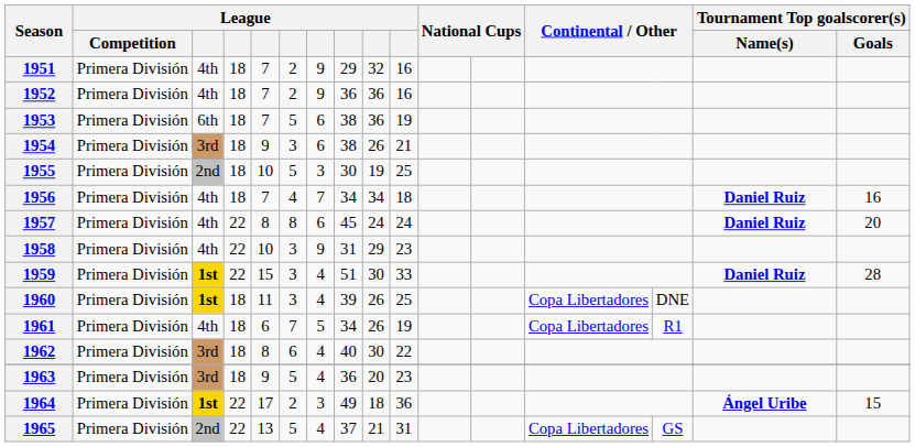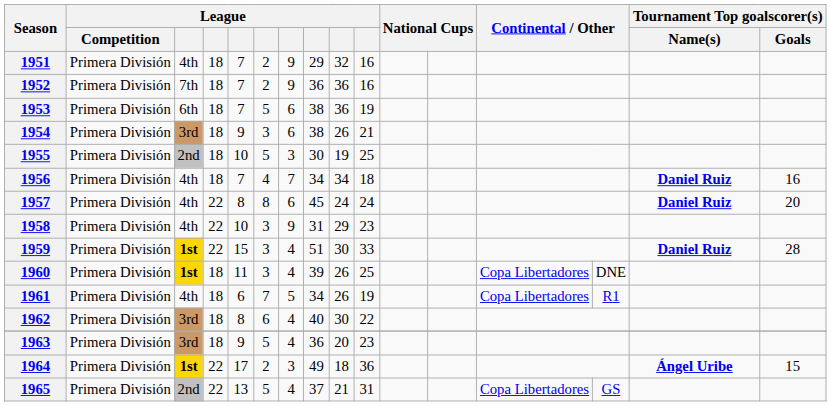 <table class="wikitable" style="text-align: center">
 <tr>
 <th width=60px rowspan=2>Season</th>
 <th colspan="9">League</th>
 <th rowspan=2 colspan=2>National Cups</th>
 <th rowspan=2 colspan=2><a href='#'>Continental</a> / Other</th>
 <th colspan=2>Tournament Top goalscorer(s)</th>
 </tr>
 <tr>
 <th>Competition</th>
 <th width="20"></th>
 <th width="20"></th>
 <th width="20"></th>
 <th width="20"></th>
 <th width="20"></th>
 <th width="20"></th>
 <th width="20"></th>
 <th width="20"></th>
 <th>Name(s)</th>
 <th>Goals</th>
 </tr>
 <tr>
 <th><a href='#'>1951</a></th>
 <td>Primera División</td>
 <td>4th</td>
 <td>18</td>
 <td>7</td>
 <td>2</td>
 <td>9</td>
 <td>29</td>
 <td>32</td>
 <td>16</td>
 <td></td>
 <td></td>
 <td colspan=2></td>
 <td></td>
 <td></td>
 </tr>
 <tr>
 <th><a href='#'>1952</a></th>
 <td>Primera División</td>
-<td>4th</td>
+<td>7th</td>
 <td>18</td>
 <td>7</td>
 <td>2</td>
 <td>9</td>
 <td>36</td>
 <td>36</td>
 <td>16</td>
 <td></td>
 <td></td>
 <td colspan=2></td>
 <td></td>
 <td></td>
 </tr>
 <tr>
 <th><a href='#'>1953</a></th>
 <td>Primera División</td>
 <td>6th</td>
 <td>18</td>
 <td>7</td>
 <td>5</td>
 <td>6</td>
 <td>38</td>
 <td>36</td>
 <td>19</td>
 <td></td>
 <td></td>
 <td colspan=2></td>
 <td></td>
 <td></td>
 </tr>
 <tr>
 <th><a href='#'>1954</a></th>
 <td>Primera División</td>
 <td bgcolor=cc9966>3rd</td>
 <td>18</td>
 <td>9</td>
 <td>3</td>
 <td>6</td>
 <td>38</td>
 <td>26</td>
 <td>21</td>
 <td></td>
 <td></td>
 <td colspan=2></td>
 <td></td>
 <td></td>
 </tr>
 <tr>
 <th><a href='#'>1955</a></th>
 <td>Primera División</td>
 <td bgcolor=silver>2nd</td>
 <td>18</td>
 <td>10</td>
 <td>5</td>
 <td>3</td>
 <td>30</td>
 <td>19</td>
 <td>25</td>
 <td></td>
 <td></td>
 <td colspan=2></td>
 <td></td>
 <td></td>
 </tr>
 <tr>
 <th><a href='#'>1956</a></th>
 <td>Primera División</td>
 <td>4th</td>
 <td>18</td>
 <td>7</td>
 <td>4</td>
 <td>7</td>
 <td>34</td>
 <td>34</td>
 <td>18</td>
 <td></td>
 <td></td>
 <td colspan=2></td>
 <td> <strong><a href='#'>Daniel Ruiz</a></strong></td>
 <td>16</td>
 </tr>
 <tr>
 <th><a href='#'>1957</a></th>
 <td>Primera División</td>
 <td>4th</td>
 <td>22</td>
 <td>8</td>
 <td>8</td>
 <td>6</td>
 <td>45</td>
 <td>24</td>
 <td>24</td>
 <td></td>
 <td></td>
 <td colspan=2></td>
 <td> <strong><a href='#'>Daniel Ruiz</a></strong></td>
 <td>20</td>
 </tr>
 <tr>
 <th><a href='#'>1958</a></th>
 <td>Primera División</td>
 <td>4th</td>
 <td>22</td>
 <td>10</td>
 <td>3</td>
 <td>9</td>
 <td>31</td>
 <td>29</td>
 <td>23</td>
 <td></td>
 <td></td>
 <td colspan=2></td>
 <td></td>
 <td></td>
 </tr>
 <tr>
 <th><a href='#'>1959</a></th>
 <td>Primera División</td>
 <td bgcolor=gold><strong>1st</strong></td>
 <td>22</td>
 <td>15</td>
 <td>3</td>
 <td>4</td>
 <td>51</td>
 <td>30</td>
 <td>33</td>
 <td></td>
 <td></td>
 <td colspan=2></td>
 <td> <strong><a href='#'>Daniel Ruiz</a></strong></td>
 <td>28</td>
 </tr>
 <tr>
 <th><a href='#'>1960</a></th>
 <td>Primera División</td>
 <td bgcolor=gold><strong>1st</strong></td>
 <td>18</td>
 <td>11</td>
 <td>3</td>
 <td>4</td>
 <td>39</td>
 <td>26</td>
 <td>25</td>
 <td></td>
 <td></td>
 <td><a href='#'>Copa Libertadores</a></td>
 <td>DNE</td>
 <td></td>
 <td></td>
 </tr>
 <tr>
 <th><a href='#'>1961</a></th>
 <td>Primera División</td>
 <td>4th</td>
 <td>18</td>
 <td>6</td>
 <td>7</td>
 <td>5</td>
 <td>34</td>
 <td>26</td>
 <td>19</td>
 <td></td>
 <td></td>
 <td><a href='#'>Copa Libertadores</a></td>
 <td><a href='#'>R1</a></td>
 <td></td>
 <td></td>
 </tr>
 <tr>
 <th><a href='#'>1962</a></th>
 <td>Primera División</td>
 <td bgcolor=cc9966>3rd</td>
 <td>18</td>
 <td>8</td>
 <td>6</td>
 <td>4</td>
 <td>40</td>
 <td>30</td>
 <td>22</td>
 <td></td>
 <td></td>
 <td colspan=2></td>
 <td></td>
 <td></td>
 </tr>
 <tr>
 </tr>
 <tr>
 <th><a href='#'>1963</a></th>
 <td>Primera División</td>
 <td bgcolor=cc9966>3rd</td>
 <td>18</td>
 <td>9</td>
 <td>5</td>
 <td>4</td>
 <td>36</td>
 <td>20</td>
 <td>23</td>
 <td></td>
 <td></td>
 <td colspan=2></td>
 <td></td>
 <td></td>
 </tr>
 <tr>
 <th><a href='#'>1964</a></th>
 <td>Primera División</td>
 <td bgcolor=gold><strong>1st</strong></td>
 <td>22</td>
 <td>17</td>
 <td>2</td>
 <td>3</td>
 <td>49</td>
 <td>18</td>
 <td>36</td>
 <td></td>
 <td></td>
 <td colspan=2></td>
 <td> <strong><a href='#'>Ángel Uribe</a></strong></td>
 <td>15</td>
 </tr>
 <tr>
 <th><a href='#'>1965</a></th>
 <td>Primera División</td>
 <td bgcolor=silver>2nd</td>
 <td>22</td>
 <td>13</td>
 <td>5</td>
 <td>4</td>
 <td>37</td>
 <td>21</td>
 <td>31</td>
 <td></td>
 <td></td>
 <td><a href='#'>Copa Libertadores</a></td>
 <td><a href='#'>GS</a></td>
 <td></td>
 <td></td>
 </tr>
 </table>
